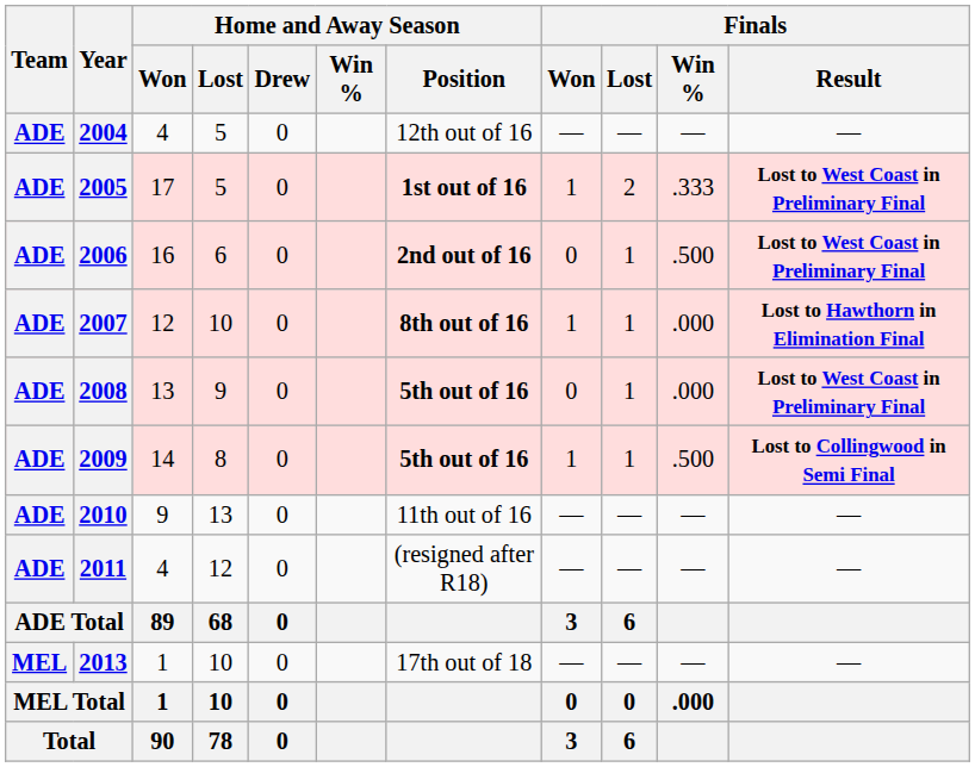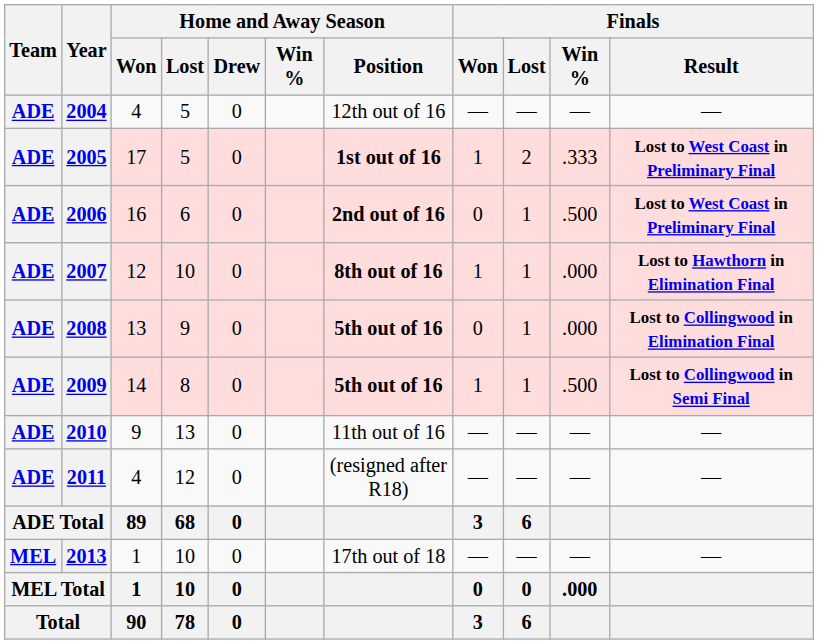 <table class="wikitable" style="font-size: 95%; text-align:center;">
 <tr>
 <th rowspan="2">Team</th>
 <th rowspan="2">Year</th>
 <th colspan="5">Home and Away Season</th>
 <th colspan="4">Finals</th>
 </tr>
 <tr>
 <th>Won</th>
 <th>Lost</th>
 <th>Drew</th>
 <th>Win %</th>
 <th>Position</th>
 <th>Won</th>
 <th>Lost</th>
 <th>Win %</th>
 <th>Result</th>
 </tr>
 <tr>
 <th><a href='#'>ADE</a></th>
 <th><a href='#'>2004</a></th>
 <td>4</td>
 <td>5</td>
 <td>0</td>
 <td></td>
 <td>12th out of 16</td>
 <td>—</td>
 <td>—</td>
 <td>—</td>
 <td>—</td>
 </tr>
 <tr ! style="background:#fdd;">
 <th><a href='#'>ADE</a></th>
 <th><a href='#'>2005</a></th>
 <td>17</td>
 <td>5</td>
 <td>0</td>
 <td></td>
 <td><strong>1st out of 16</strong></td>
 <td>1</td>
 <td>2</td>
 <td>.333</td>
 <td><small><strong>Lost to <a href='#'>West Coast</a> in <a href='#'>Preliminary Final</a></strong></small></td>
 </tr>
 <tr ! style="background:#fdd;">
 <th><a href='#'>ADE</a></th>
 <th><a href='#'>2006</a></th>
 <td>16</td>
 <td>6</td>
 <td>0</td>
 <td></td>
 <td><strong>2nd out of 16</strong></td>
 <td>0</td>
 <td>1</td>
 <td>.500</td>
 <td><small><strong>Lost to <a href='#'>West Coast</a> in <a href='#'>Preliminary Final</a></strong></small></td>
 </tr>
 <tr ! style="background:#fdd;">
 <th><a href='#'>ADE</a></th>
 <th><a href='#'>2007</a></th>
 <td>12</td>
 <td>10</td>
 <td>0</td>
 <td></td>
 <td><strong>8th out of 16</strong></td>
 <td>1</td>
 <td>1</td>
 <td>.000</td>
 <td><small><strong>Lost to <a href='#'>Hawthorn</a> in <a href='#'>Elimination Final</a></strong></small></td>
 </tr>
 <tr ! style="background:#fdd;">
 <th><a href='#'>ADE</a></th>
 <th><a href='#'>2008</a></th>
 <td>13</td>
 <td>9</td>
 <td>0</td>
 <td></td>
 <td><strong>5th out of 16</strong></td>
 <td>0</td>
 <td>1</td>
 <td>.000</td>
-<td><small><strong>Lost to <a href='#'>West Coast</a> in <a href='#'>Preliminary Final</a></strong></small></td>
+<td><small><strong>Lost to <a href='#'>Collingwood</a> in <a href='#'>Elimination Final</a></strong></small></td>
 </tr>
 <tr ! style="background:#fdd;">
 <th><a href='#'>ADE</a></th>
 <th><a href='#'>2009</a></th>
 <td>14</td>
 <td>8</td>
 <td>0</td>
 <td></td>
 <td><strong>5th out of 16</strong></td>
 <td>1</td>
 <td>1</td>
 <td>.500</td>
 <td><small><strong>Lost to <a href='#'>Collingwood</a> in <a href='#'>Semi Final</a></strong></small></td>
 </tr>
 <tr !>
 <th><a href='#'>ADE</a></th>
 <th><a href='#'>2010</a></th>
 <td>9</td>
 <td>13</td>
 <td>0</td>
 <td></td>
 <td>11th out of 16</td>
 <td>—</td>
 <td>—</td>
 <td>—</td>
 <td>—</td>
 </tr>
 <tr !>
 <th><a href='#'>ADE</a></th>
 <th><a href='#'>2011</a></th>
 <td>4</td>
 <td>12</td>
 <td>0</td>
 <td></td>
 <td>(resigned after R18)</td>
 <td>—</td>
 <td>—</td>
 <td>—</td>
 <td>—</td>
 </tr>
 <tr !>
 <th colspan="2">ADE Total</th>
 <th>89</th>
 <th>68</th>
 <th>0</th>
 <th></th>
 <th></th>
 <th>3</th>
 <th>6</th>
 <th></th>
 <th></th>
 </tr>
 <tr>
 <th><a href='#'>MEL</a></th>
 <th><a href='#'>2013</a></th>
 <td>1</td>
 <td>10</td>
 <td>0</td>
 <td></td>
 <td>17th out of 18</td>
 <td>—</td>
 <td>—</td>
 <td>—</td>
 <td>—</td>
 </tr>
 <tr>
 <th colspan="2">MEL Total</th>
 <th>1</th>
 <th>10</th>
 <th>0</th>
 <th></th>
 <th></th>
 <th>0</th>
 <th>0</th>
 <th>.000</th>
 <th></th>
 </tr>
 <tr>
 <th colspan="2">Total</th>
 <th>90</th>
 <th>78</th>
 <th>0</th>
 <th></th>
 <th></th>
 <th>3</th>
 <th>6</th>
 <th></th>
 <th></th>
 </tr>
 </table>
